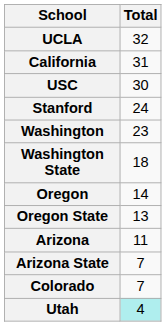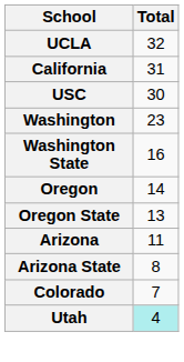 <table class="wikitable sortable">
 <tr>
 <th>School</th>
 <th>Total</th>
 </tr>
 <tr>
 <th width="75">UCLA</th>
 <td align=center>32</td>
 </tr>
 <tr>
 <th width="75">California</th>
 <td align="center">31</td>
 </tr>
 <tr>
 <th width="75">USC</th>
 <td align="center">30</td>
 </tr>
 <tr>
-<th width="75">Stanford</th>
-<td align=center>24</td>
-</tr>
-<tr>
 <th width="75">Washington</th>
 <td align=center>23</td>
 </tr>
 <tr>
 <th width="120">Washington State</th>
-<td align=center>18</td>
+<td align=center>16</td>
 </tr>
 <tr>
 <th width="75">Oregon</th>
 <td align=center>14</td>
 </tr>
 <tr>
 <th width="75">Oregon State</th>
 <td align=center>13</td>
 </tr>
 <tr>
 <th width="75">Arizona</th>
 <td align=center>11</td>
 </tr>
 <tr>
 <th width="100">Arizona State</th>
-<td align=center>7</td>
+<td align=center>8</td>
 </tr>
 <tr>
 <th width="75">Colorado</th>
 <td align=center>7</td>
 </tr>
 <tr>
 <th width="75">Utah</th>
 <td align=center style="background: paleturquoise;">4</td>
 </tr>
 </table>
